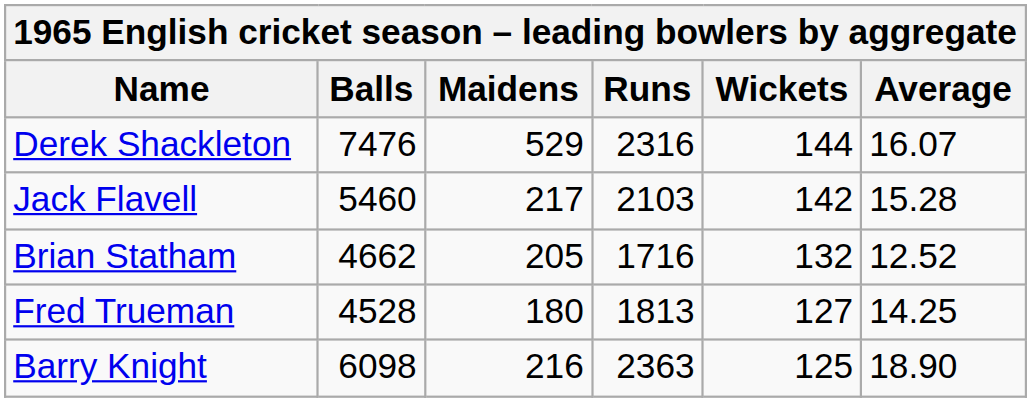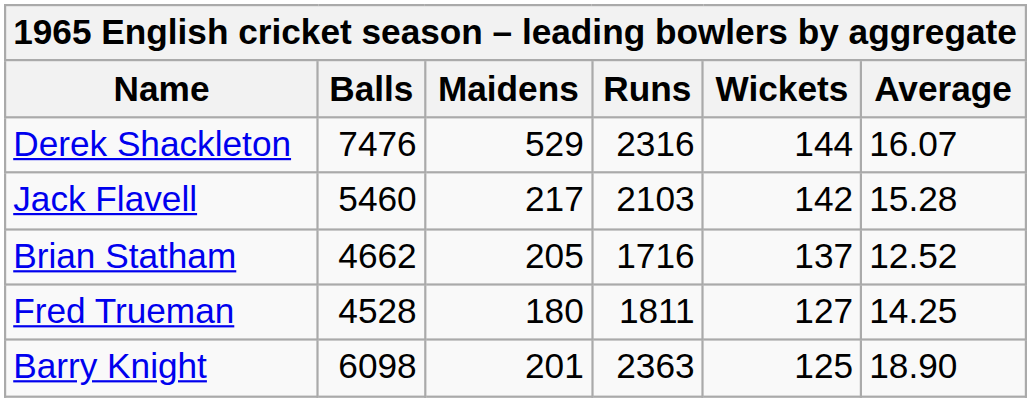 <table class="wikitable">
 <tr>
 <th bgcolor="#efefef" colspan="7">1965 English cricket season – leading bowlers by aggregate</th>
 </tr>
 <tr bgcolor="#efefef">
 <th>Name</th>
 <th>Balls</th>
 <th>Maidens</th>
 <th>Runs</th>
 <th>Wickets</th>
 <th>Average</th>
 </tr>
 <tr>
 <td><a href='#'>Derek Shackleton</a></td>
 <td align="right">7476</td>
 <td align="right">529</td>
 <td align="right">2316</td>
 <td align="right">144</td>
 <td>16.07</td>
 </tr>
 <tr>
 <td><a href='#'>Jack Flavell</a></td>
 <td align="right">5460</td>
 <td align="right">217</td>
 <td align="right">2103</td>
 <td align="right">142</td>
 <td>15.28</td>
 </tr>
 <tr>
 <td><a href='#'>Brian Statham</a></td>
 <td align="right">4662</td>
 <td align="right">205</td>
 <td align="right">1716</td>
-<td align="right">132</td>
+<td align="right">137</td>
 <td>12.52</td>
 </tr>
 <tr>
 <td><a href='#'>Fred Trueman</a></td>
 <td align="right">4528</td>
 <td align="right">180</td>
-<td align="right">1813</td>
+<td align="right">1811</td>
 <td align="right">127</td>
 <td>14.25</td>
 </tr>
 <tr>
 <td><a href='#'>Barry Knight</a></td>
 <td align="right">6098</td>
-<td align="right">216</td>
+<td align="right">201</td>
 <td align="right">2363</td>
 <td align="right">125</td>
 <td>18.90</td>
 </tr>
 </table>
